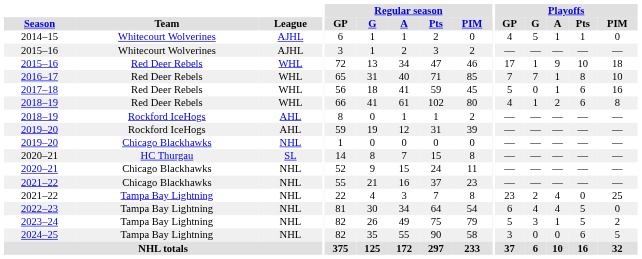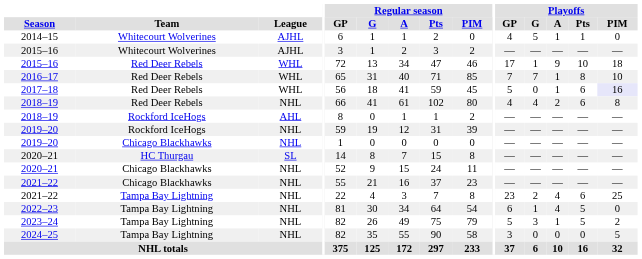 <table border="0" cellpadding="1" cellspacing="0" style="text-align:center; width:60em;">
 <tr bgcolor="#e0e0e0">
 <th colspan="3" bgcolor="#ffffff"></th>
 <th rowspan="100" bgcolor="#ffffff"></th>
 <th colspan="5"><a href='#'>Regular season</a></th>
 <th rowspan="100" bgcolor="#ffffff"></th>
 <th colspan="5"><a href='#'>Playoffs</a></th>
 </tr>
 <tr bgcolor="#e0e0e0">
 <th><a href='#'>Season</a></th>
 <th>Team</th>
 <th>League</th>
 <th>GP</th>
 <th><a href='#'>G</a></th>
 <th><a href='#'>A</a></th>
 <th><a href='#'>Pts</a></th>
 <th><a href='#'>PIM</a></th>
 <th>GP</th>
 <th>G</th>
 <th>A</th>
 <th>Pts</th>
 <th>PIM</th>
 </tr>
 <tr>
 <td>2014–15</td>
 <td><a href='#'>Whitecourt Wolverines</a></td>
 <td><a href='#'>AJHL</a></td>
 <td>6</td>
 <td>1</td>
 <td>1</td>
 <td>2</td>
 <td>0</td>
 <td>4</td>
 <td>5</td>
 <td>1</td>
 <td>1</td>
 <td>0</td>
 </tr>
 <tr bgcolor="#f0f0f0">
 <td>2015–16</td>
 <td>Whitecourt Wolverines</td>
 <td>AJHL</td>
 <td>3</td>
 <td>1</td>
 <td>2</td>
 <td>3</td>
 <td>2</td>
 <td>—</td>
 <td>—</td>
 <td>—</td>
 <td>—</td>
 <td>—</td>
 </tr>
 <tr>
 <td><a href='#'>2015–16</a></td>
 <td><a href='#'>Red Deer Rebels</a></td>
 <td><a href='#'>WHL</a></td>
 <td>72</td>
 <td>13</td>
 <td>34</td>
 <td>47</td>
 <td>46</td>
 <td>17</td>
 <td>1</td>
 <td>9</td>
 <td>10</td>
 <td>18</td>
 </tr>
 <tr bgcolor="#f0f0f0">
 <td><a href='#'>2016–17</a></td>
 <td>Red Deer Rebels</td>
 <td>WHL</td>
 <td>65</td>
 <td>31</td>
 <td>40</td>
 <td>71</td>
 <td>85</td>
 <td>7</td>
 <td>7</td>
 <td>1</td>
 <td>8</td>
 <td>10</td>
 </tr>
 <tr>
 <td><a href='#'>2017–18</a></td>
 <td>Red Deer Rebels</td>
 <td>WHL</td>
 <td>56</td>
 <td>18</td>
 <td>41</td>
 <td>59</td>
 <td>45</td>
 <td>5</td>
 <td>0</td>
 <td>1</td>
 <td>6</td>
-<td>16</td>
+<td style="background: lavender;">16</td>
 </tr>
 <tr bgcolor="#f0f0f0">
 <td><a href='#'>2018–19</a></td>
 <td>Red Deer Rebels</td>
-<td>WHL</td>
+<td>NHL</td>
 <td>66</td>
 <td>41</td>
 <td>61</td>
 <td>102</td>
 <td>80</td>
 <td>4</td>
-<td>1</td>
+<td>4</td>
 <td>2</td>
 <td>6</td>
 <td>8</td>
 </tr>
 <tr>
 <td><a href='#'>2018–19</a></td>
 <td><a href='#'>Rockford IceHogs</a></td>
 <td><a href='#'>AHL</a></td>
 <td>8</td>
 <td>0</td>
 <td>1</td>
 <td>1</td>
 <td>2</td>
 <td>—</td>
 <td>—</td>
 <td>—</td>
 <td>—</td>
 <td>—</td>
 </tr>
 <tr bgcolor="#f0f0f0">
 <td><a href='#'>2019–20</a></td>
 <td>Rockford IceHogs</td>
-<td>AHL</td>
+<td>NHL</td>
 <td>59</td>
 <td>19</td>
 <td>12</td>
 <td>31</td>
 <td>39</td>
 <td>—</td>
 <td>—</td>
 <td>—</td>
 <td>—</td>
 <td>—</td>
 </tr>
 <tr>
 <td><a href='#'>2019–20</a></td>
 <td><a href='#'>Chicago Blackhawks</a></td>
 <td><a href='#'>NHL</a></td>
 <td>1</td>
 <td>0</td>
 <td>0</td>
 <td>0</td>
 <td>0</td>
 <td>—</td>
 <td>—</td>
 <td>—</td>
 <td>—</td>
 <td>—</td>
 </tr>
 <tr bgcolor="#f0f0f0">
 <td>2020–21</td>
 <td><a href='#'>HC Thurgau</a></td>
 <td><a href='#'>SL</a></td>
 <td>14</td>
 <td>8</td>
 <td>7</td>
 <td>15</td>
 <td>8</td>
 <td>—</td>
 <td>—</td>
 <td>—</td>
 <td>—</td>
 <td>—</td>
 </tr>
 <tr>
 <td><a href='#'>2020–21</a></td>
 <td>Chicago Blackhawks</td>
 <td>NHL</td>
 <td>52</td>
 <td>9</td>
 <td>15</td>
 <td>24</td>
 <td>11</td>
 <td>—</td>
 <td>—</td>
 <td>—</td>
 <td>—</td>
 <td>—</td>
 </tr>
 <tr bgcolor="#f0f0f0">
 <td><a href='#'>2021–22</a></td>
 <td>Chicago Blackhawks</td>
 <td>NHL</td>
 <td>55</td>
 <td>21</td>
 <td>16</td>
 <td>37</td>
 <td>23</td>
 <td>—</td>
 <td>—</td>
 <td>—</td>
 <td>—</td>
 <td>—</td>
 </tr>
 <tr>
 <td>2021–22</td>
 <td><a href='#'>Tampa Bay Lightning</a></td>
 <td>NHL</td>
 <td>22</td>
 <td>4</td>
 <td>3</td>
 <td>7</td>
 <td>8</td>
 <td>23</td>
 <td>2</td>
 <td>4</td>
-<td>0</td>
+<td>6</td>
 <td>25</td>
 </tr>
 <tr bgcolor="#f0f0f0">
 <td><a href='#'>2022–23</a></td>
 <td>Tampa Bay Lightning</td>
 <td>NHL</td>
 <td>81</td>
 <td>30</td>
 <td>34</td>
 <td>64</td>
 <td>54</td>
 <td>6</td>
-<td>4</td>
+<td>1</td>
 <td>4</td>
 <td>5</td>
 <td>0</td>
 </tr>
 <tr>
 <td><a href='#'>2023–24</a></td>
 <td>Tampa Bay Lightning</td>
 <td>NHL</td>
 <td>82</td>
 <td>26</td>
 <td>49</td>
 <td>75</td>
 <td>79</td>
 <td>5</td>
 <td>3</td>
 <td>1</td>
 <td>5</td>
 <td>2</td>
 </tr>
 <tr bgcolor="#f0f0f0">
 <td><a href='#'>2024–25</a></td>
 <td>Tampa Bay Lightning</td>
 <td>NHL</td>
 <td>82</td>
 <td>35</td>
 <td>55</td>
 <td>90</td>
 <td>58</td>
 <td>3</td>
 <td>0</td>
 <td>0</td>
-<td>6</td>
+<td>0</td>
 <td>5</td>
 </tr>
 <tr bgcolor="#e0e0e0">
 <th colspan="3">NHL totals</th>
 <th>375</th>
 <th>125</th>
 <th>172</th>
 <th>297</th>
 <th>233</th>
 <th>37</th>
 <th>6</th>
 <th>10</th>
 <th>16</th>
 <th>32</th>
 </tr>
 </table>
